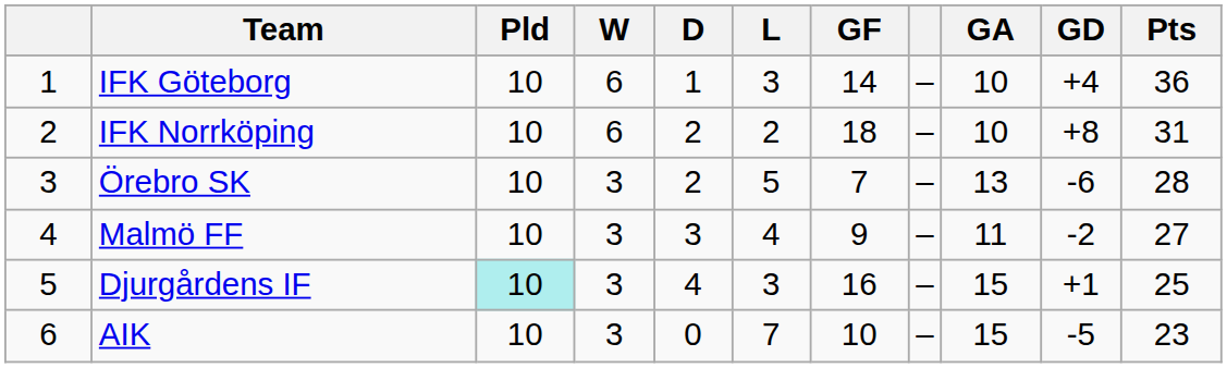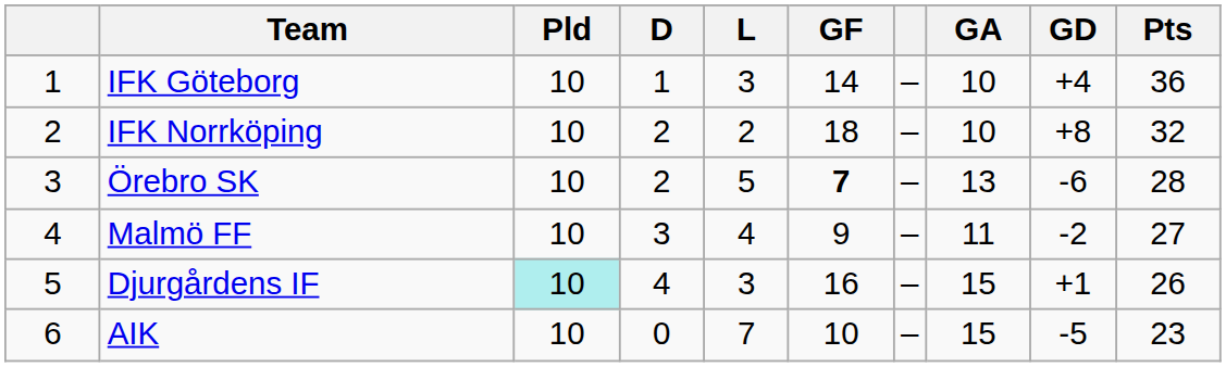 <table class="wikitable" style="text-align: center">
 <tr>
 <th style="width: 40px;"></th>
 <th style="width: 200px;">Team</th>
 <th style="width: 45px;">Pld</th>
-<th style="width: 35px;">W</th>
 <th style="width: 35px;">D</th>
 <th style="width: 35px;">L</th>
 <th style="width: 45px;">GF</th>
 <th></th>
 <th style="width: 45px;">GA</th>
 <th style="width: 35px;">GD</th>
 <th style="width: 45px;">Pts</th>
 </tr>
 <tr>
 <td>1</td>
 <td style="text-align: left;"><a href='#'>IFK Göteborg</a></td>
 <td>10</td>
-<td>6</td>
 <td>1</td>
 <td>3</td>
 <td>14</td>
 <td>–</td>
 <td>10</td>
 <td>+4</td>
 <td>36</td>
 </tr>
 <tr>
 <td>2</td>
 <td style="text-align: left;"><a href='#'>IFK Norrköping</a></td>
 <td>10</td>
-<td>6</td>
 <td>2</td>
 <td>2</td>
 <td>18</td>
 <td>–</td>
 <td>10</td>
 <td>+8</td>
-<td>31</td>
+<td>32</td>
 </tr>
 <tr>
 <td>3</td>
 <td style="text-align: left;"><a href='#'>Örebro SK</a></td>
 <td>10</td>
-<td>3</td>
 <td>2</td>
 <td>5</td>
-<td>7</td>
+<td><strong>7</strong></td>
 <td>–</td>
 <td>13</td>
 <td>-6</td>
 <td>28</td>
 </tr>
 <tr>
 <td>4</td>
 <td style="text-align: left;"><a href='#'>Malmö FF</a></td>
 <td>10</td>
-<td>3</td>
 <td>3</td>
 <td>4</td>
 <td>9</td>
 <td>–</td>
 <td>11</td>
 <td>-2</td>
 <td>27</td>
 </tr>
 <tr>
 <td>5</td>
 <td style="text-align: left;"><a href='#'>Djurgårdens IF</a></td>
 <td style="background: paleturquoise;">10</td>
-<td>3</td>
 <td>4</td>
 <td>3</td>
 <td>16</td>
 <td>–</td>
 <td>15</td>
 <td>+1</td>
-<td>25</td>
+<td>26</td>
 </tr>
 <tr>
 <td>6</td>
 <td style="text-align: left;"><a href='#'>AIK</a></td>
 <td>10</td>
-<td>3</td>
 <td>0</td>
 <td>7</td>
 <td>10</td>
 <td>–</td>
 <td>15</td>
 <td>-5</td>
 <td>23</td>
 </tr>
 </table>
